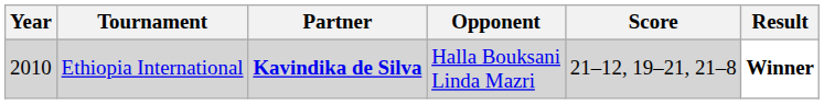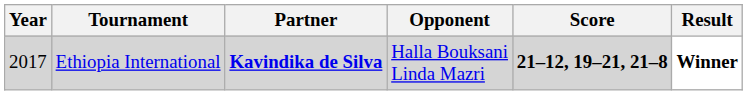 <table class="sortable wikitable" style="font-size: 90%;">
 <tr>
 <th>Year</th>
 <th>Tournament</th>
 <th>Partner</th>
 <th>Opponent</th>
 <th>Score</th>
 <th>Result</th>
 </tr>
 <tr style="background:#D5D5D5">
-<td align="center">2010</td>
+<td align="center">2017</td>
 <td align="left"><a href='#'>Ethiopia International</a></td>
 <td align="left"><strong> <a href='#'>Kavindika de Silva</a></strong></td>
 <td align="left"> <a href='#'>Halla Bouksani</a><br> <a href='#'>Linda Mazri</a></td>
-<td align="left">21–12, 19–21, 21–8</td>
+<td align="left"><strong>21–12, 19–21, 21–8</strong></td>
 <td style="text-align:left; background:white"> <strong>Winner</strong></td>
 </tr>
 </table>
